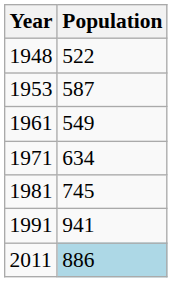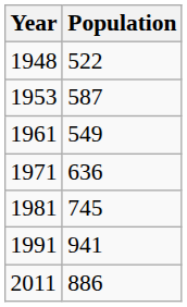 <table class="wikitable">
 <tr>
 <th>Year</th>
 <th>Population</th>
 </tr>
 <tr>
 <td>1948</td>
 <td>522</td>
 </tr>
 <tr>
 <td>1953</td>
 <td>587</td>
 </tr>
 <tr>
 <td>1961</td>
 <td>549</td>
 </tr>
 <tr>
 <td>1971</td>
-<td>634</td>
+<td>636</td>
 </tr>
 <tr>
 <td>1981</td>
 <td>745</td>
 </tr>
 <tr>
 <td>1991</td>
 <td>941</td>
 </tr>
 <tr>
 <td>2011</td>
-<td style="background: lightblue;">886</td>
+<td>886</td>
 </tr>
 </table>
